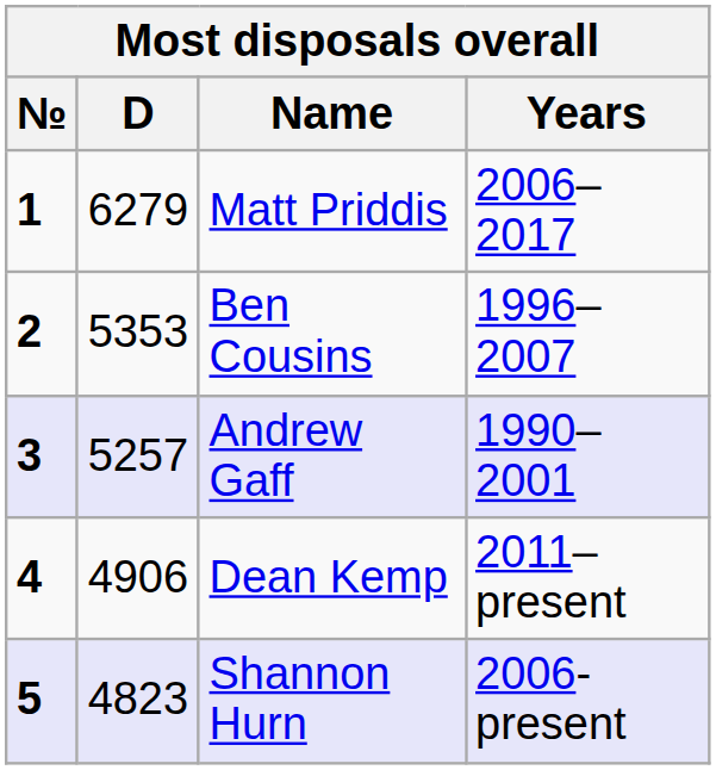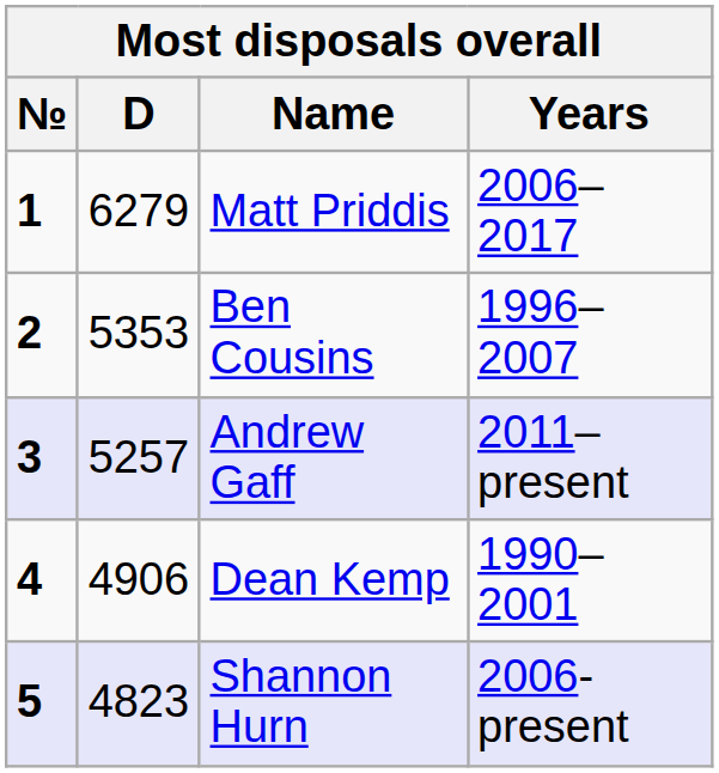 <table class="wikitable" style="width:40%;">
 <tr>
 <th colspan="4">Most disposals overall</th>
 </tr>
 <tr>
 <th>№</th>
 <th>D</th>
 <th>Name</th>
 <th>Years</th>
 </tr>
 <tr>
 <td><strong>1</strong></td>
 <td>6279</td>
 <td><a href='#'>Matt Priddis</a></td>
 <td><a href='#'>2006</a>–<a href='#'>2017</a></td>
 </tr>
 <tr>
 <td><strong>2</strong></td>
 <td>5353</td>
 <td><a href='#'>Ben Cousins</a></td>
 <td><a href='#'>1996</a>–<a href='#'>2007</a></td>
 </tr>
 <tr style="background:lavender;">
 <td><strong>3</strong></td>
 <td>5257</td>
 <td><a href='#'>Andrew Gaff</a></td>
-<td><a href='#'>1990</a>–<a href='#'>2001</a></td>
+<td><a href='#'>2011</a>–present</td>
 </tr>
 <tr>
 <td><strong>4</strong></td>
 <td>4906</td>
 <td><a href='#'>Dean Kemp</a></td>
-<td><a href='#'>2011</a>–present</td>
+<td><a href='#'>1990</a>–<a href='#'>2001</a></td>
 </tr>
 <tr style="background:lavender;">
 <td><strong>5</strong></td>
 <td>4823</td>
 <td><a href='#'>Shannon Hurn</a></td>
 <td><a href='#'>2006</a>-present</td>
 </tr>
 </table>
